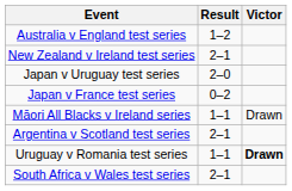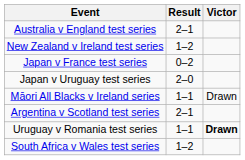 <table class="wikitable" style="text-align:center">
 <tr>
 <th style="width=320">Event</th>
 <th style="width=70">Result</th>
 <th style="width=100">Victor</th>
 </tr>
 <tr>
 <td><a href='#'>Australia v England test series</a></td>
+<td>2–1</td>
+<td></td>
+</tr>
+<tr>
+<td><a href='#'>New Zealand v Ireland test series</a></td>
 <td>1–2</td>
 <td></td>
 </tr>
 <tr>
-<td><a href='#'>New Zealand v Ireland test series</a></td>
-<td>2–1</td>
+<td><a href='#'>Japan v France test series</a></td>
+<td>0–2</td>
 <td></td>
 </tr>
 <tr>
 <td>Japan v Uruguay test series</td>
 <td>2–0</td>
-<td></td>
-</tr>
-<tr>
-<td><a href='#'>Japan v France test series</a></td>
-<td>0–2</td>
 <td></td>
 </tr>
 <tr>
 <td><a href='#'>Māori All Blacks v Ireland series</a></td>
 <td>1–1</td>
 <td>Drawn</td>
 </tr>
 <tr>
 <td><a href='#'>Argentina v Scotland test series</a></td>
 <td>2–1</td>
 <td></td>
 </tr>
 <tr>
 <td>Uruguay v Romania test series</td>
 <td>1–1</td>
 <td><strong>Drawn</strong></td>
 </tr>
 <tr>
 <td><a href='#'>South Africa v Wales test series</a></td>
-<td>2–1</td>
+<td>1–2</td>
 <td></td>
 </tr>
 </table>
